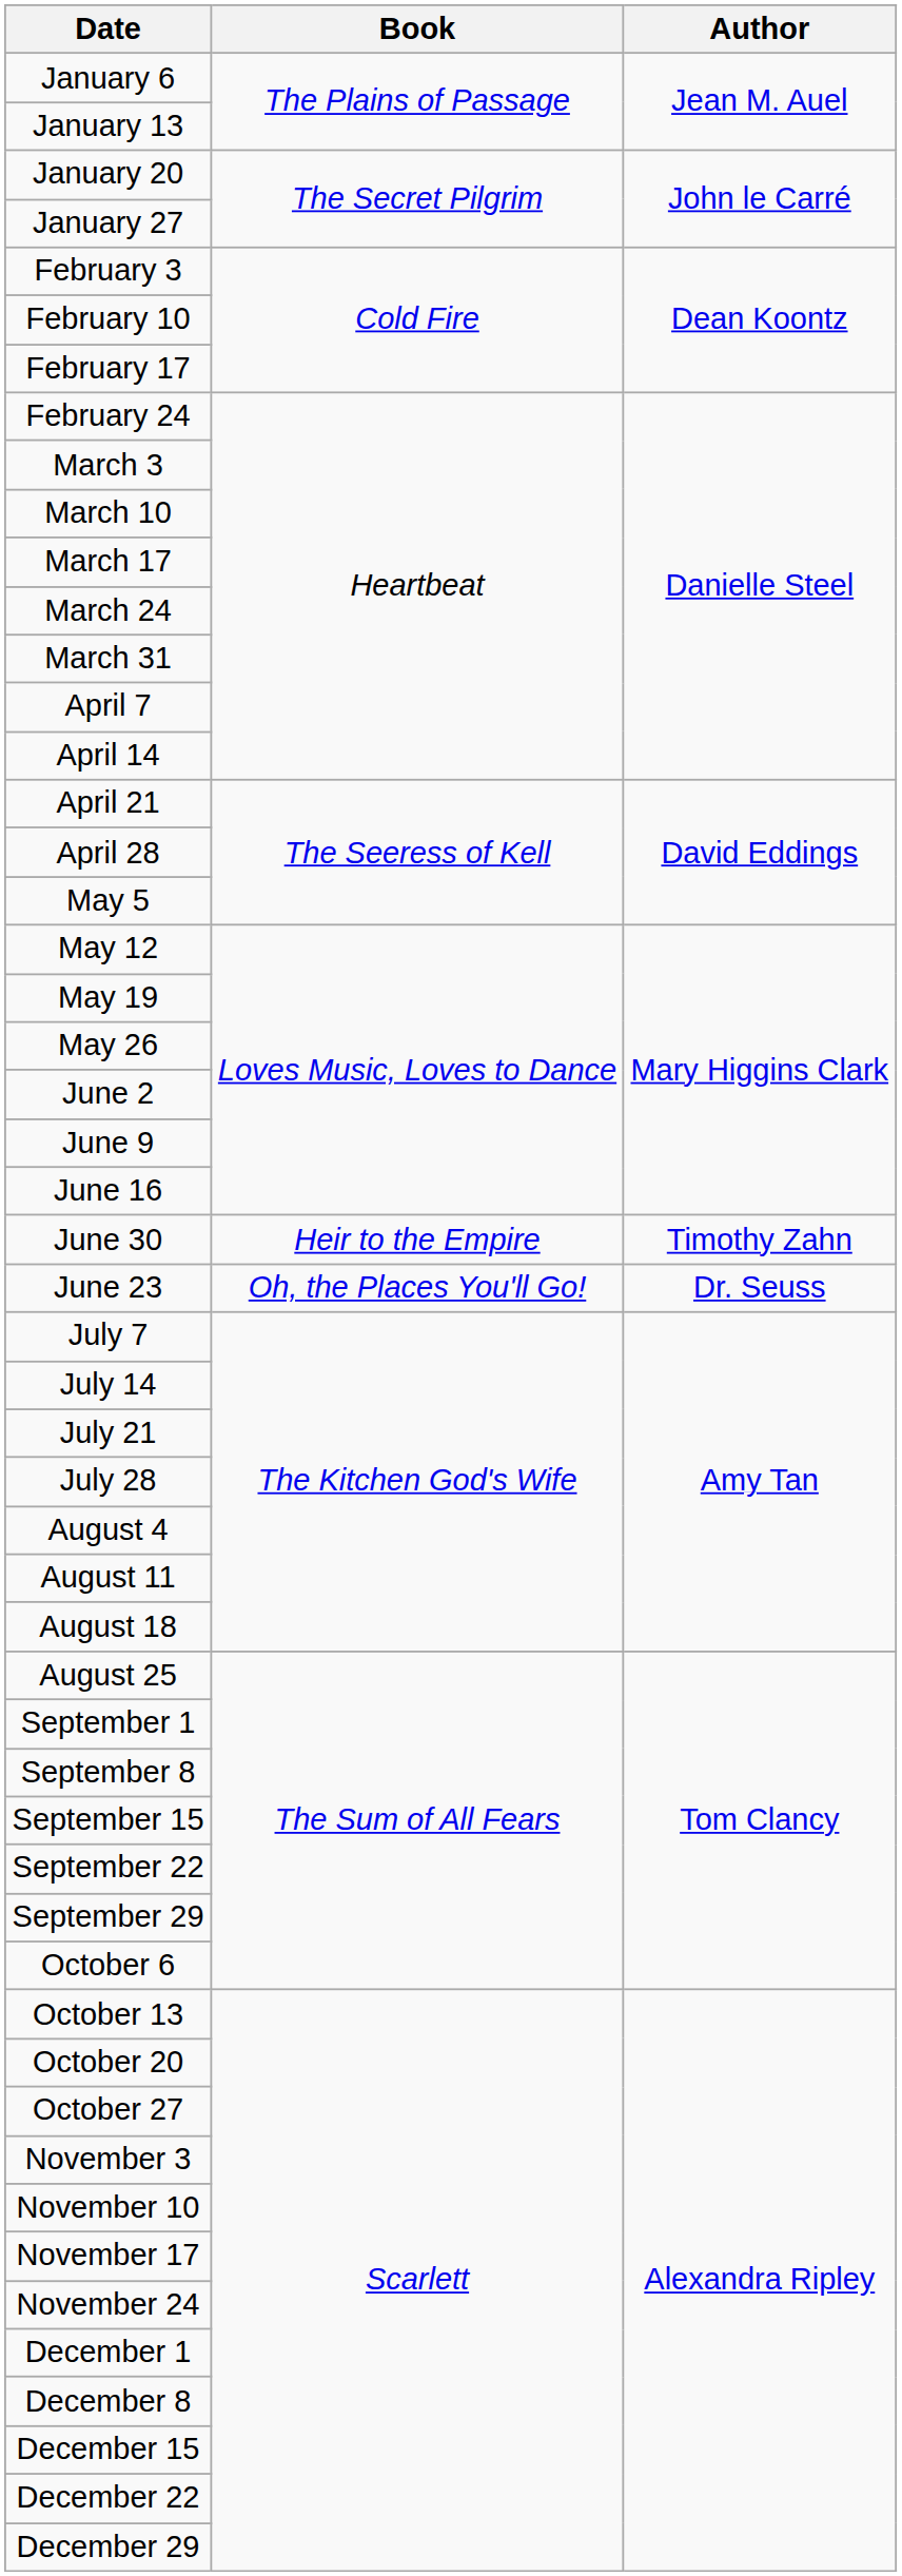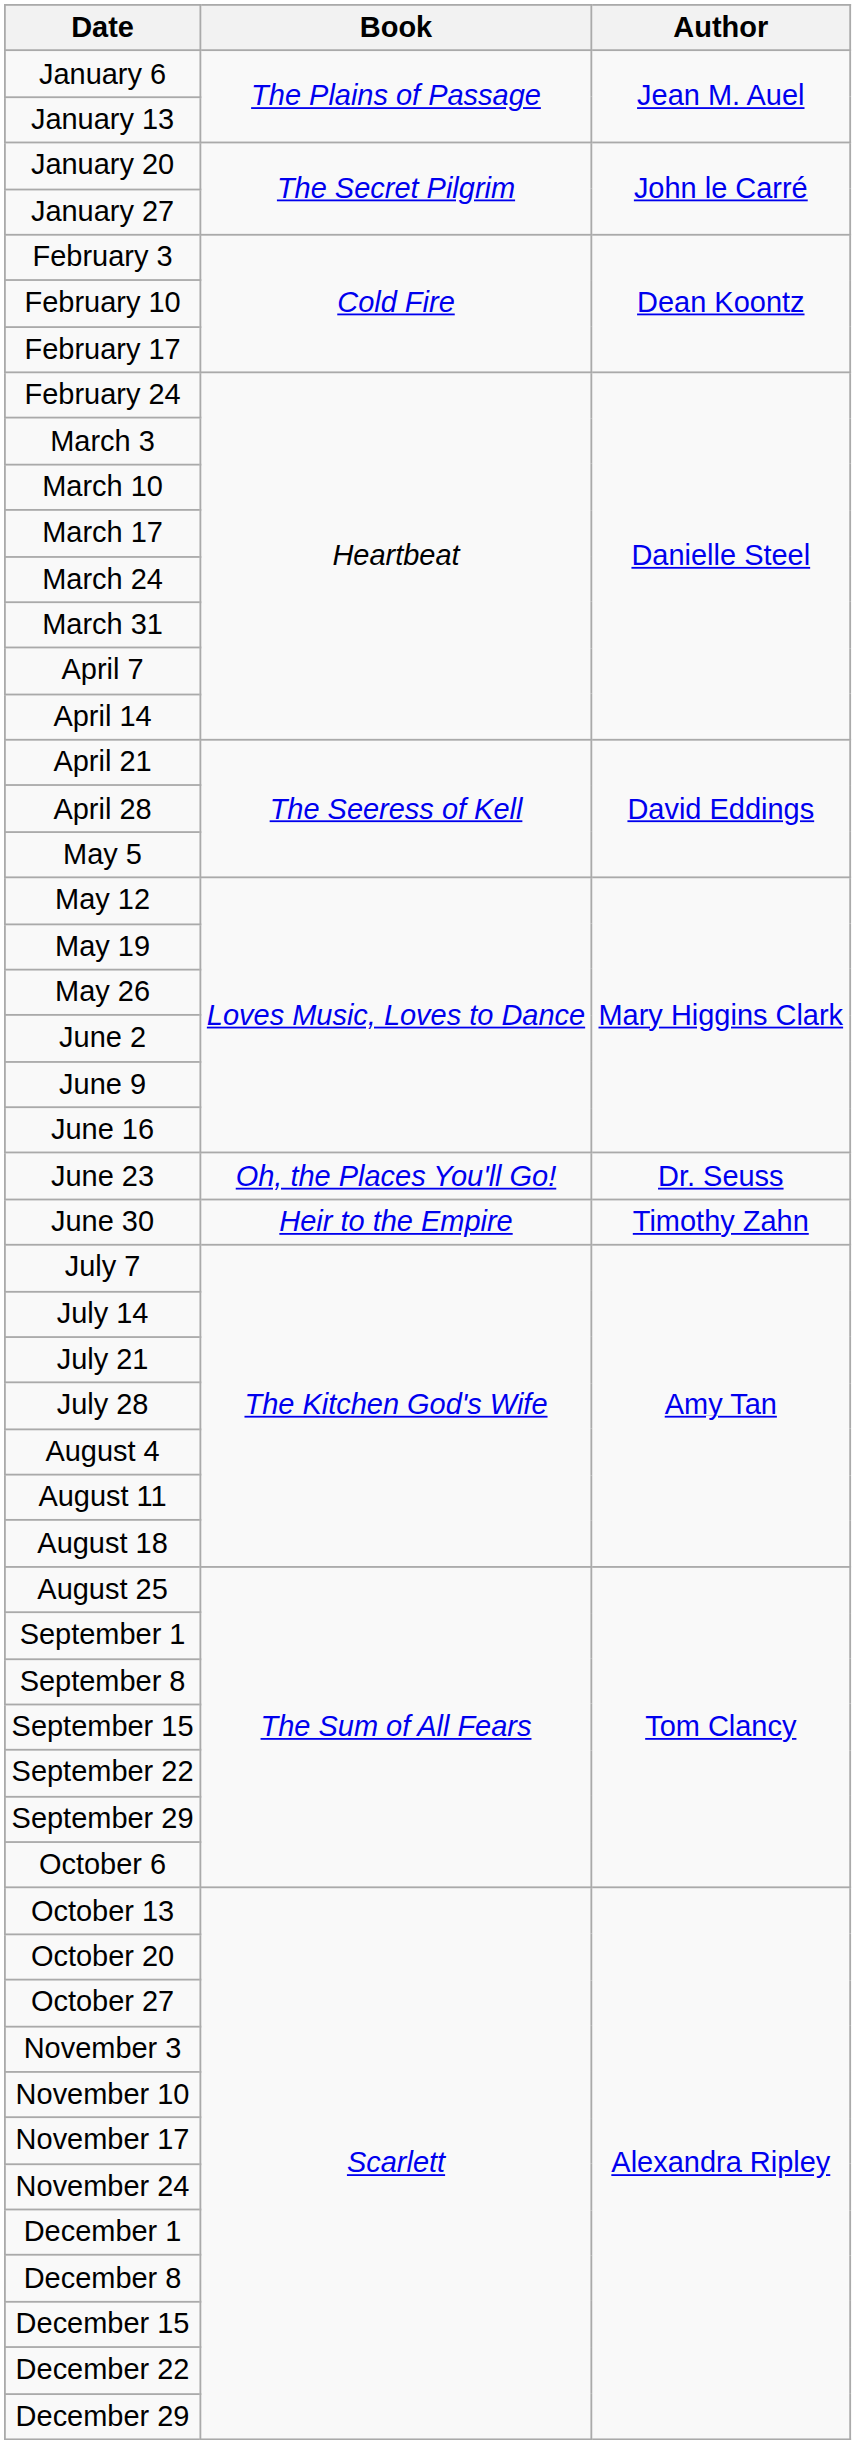 <table class="wikitable sortable" style="text-align: center">
 <tr>
 <th>Date</th>
 <th>Book</th>
 <th>Author</th>
 </tr>
 <tr>
 <td>January 6</td>
 <td rowspan=2><em><a href='#'>The Plains of Passage</a></em></td>
 <td rowspan=2><a href='#'>Jean M. Auel</a></td>
 </tr>
 <tr>
 <td>January 13</td>
 </tr>
 <tr>
 <td>January 20</td>
 <td rowspan=2><em><a href='#'>The Secret Pilgrim</a></em></td>
 <td rowspan=2><a href='#'>John le Carré</a></td>
 </tr>
 <tr>
 <td>January 27</td>
 </tr>
 <tr>
 <td>February 3</td>
 <td rowspan=3><em><a href='#'>Cold Fire</a></em></td>
 <td rowspan=3><a href='#'>Dean Koontz</a></td>
 </tr>
 <tr>
 <td>February 10</td>
 </tr>
 <tr>
 <td>February 17</td>
 </tr>
 <tr>
 <td>February 24</td>
 <td rowspan=8><em>Heartbeat</em></td>
 <td rowspan=8><a href='#'>Danielle Steel</a></td>
 </tr>
 <tr>
 <td>March 3</td>
 </tr>
 <tr>
 <td>March 10</td>
 </tr>
 <tr>
 <td>March 17</td>
 </tr>
 <tr>
 <td>March 24</td>
 </tr>
 <tr>
 <td>March 31</td>
 </tr>
 <tr>
 <td>April 7</td>
 </tr>
 <tr>
 <td>April 14</td>
 </tr>
 <tr>
 <td>April 21</td>
 <td rowspan=3><em><a href='#'>The Seeress of Kell</a></em></td>
 <td rowspan=3><a href='#'>David Eddings</a></td>
 </tr>
 <tr>
 <td>April 28</td>
 </tr>
 <tr>
 <td>May 5</td>
 </tr>
 <tr>
 <td>May 12</td>
 <td rowspan=6><em><a href='#'>Loves Music, Loves to Dance</a></em></td>
 <td rowspan=6><a href='#'>Mary Higgins Clark</a></td>
 </tr>
 <tr>
 <td>May 19</td>
 </tr>
 <tr>
 <td>May 26</td>
 </tr>
 <tr>
 <td>June 2</td>
 </tr>
 <tr>
 <td>June 9</td>
 </tr>
 <tr>
 <td>June 16</td>
 </tr>
 <tr>
+<td>June 23</td>
+<td><em><a href='#'>Oh, the Places You'll Go!</a></em></td>
+<td><a href='#'>Dr. Seuss</a></td>
+</tr>
+<tr>
 <td>June 30</td>
 <td><em><a href='#'>Heir to the Empire</a></em></td>
 <td><a href='#'>Timothy Zahn</a></td>
-</tr>
-<tr>
-<td>June 23</td>
-<td><em><a href='#'>Oh, the Places You'll Go!</a></em></td>
-<td><a href='#'>Dr. Seuss</a></td>
 </tr>
 <tr>
 <td>July 7</td>
 <td rowspan=7><em><a href='#'>The Kitchen God's Wife</a></em></td>
 <td rowspan=7><a href='#'>Amy Tan</a></td>
 </tr>
 <tr>
 <td>July 14</td>
 </tr>
 <tr>
 <td>July 21</td>
 </tr>
 <tr>
 <td>July 28</td>
 </tr>
 <tr>
 <td>August 4</td>
 </tr>
 <tr>
 <td>August 11</td>
 </tr>
 <tr>
 <td>August 18</td>
 </tr>
 <tr>
 <td>August 25</td>
 <td rowspan=7><em><a href='#'>The Sum of All Fears</a></em></td>
 <td rowspan=7><a href='#'>Tom Clancy</a></td>
 </tr>
 <tr>
 <td>September 1</td>
 </tr>
 <tr>
 <td>September 8</td>
 </tr>
 <tr>
 <td>September 15</td>
 </tr>
 <tr>
 <td>September 22</td>
 </tr>
 <tr>
 <td>September 29</td>
 </tr>
 <tr>
 <td>October 6</td>
 </tr>
 <tr>
 <td>October 13</td>
 <td rowspan=12><em><a href='#'>Scarlett</a></em></td>
 <td rowspan=12><a href='#'>Alexandra Ripley</a></td>
 </tr>
 <tr>
 <td>October 20</td>
 </tr>
 <tr>
 <td>October 27</td>
 </tr>
 <tr>
 <td>November 3</td>
 </tr>
 <tr>
 <td>November 10</td>
 </tr>
 <tr>
 <td>November 17</td>
 </tr>
 <tr>
 <td>November 24</td>
 </tr>
 <tr>
 <td>December 1</td>
 </tr>
 <tr>
 <td>December 8</td>
 </tr>
 <tr>
 <td>December 15</td>
 </tr>
 <tr>
 <td>December 22</td>
 </tr>
 <tr>
 <td>December 29</td>
 </tr>
 </table>
